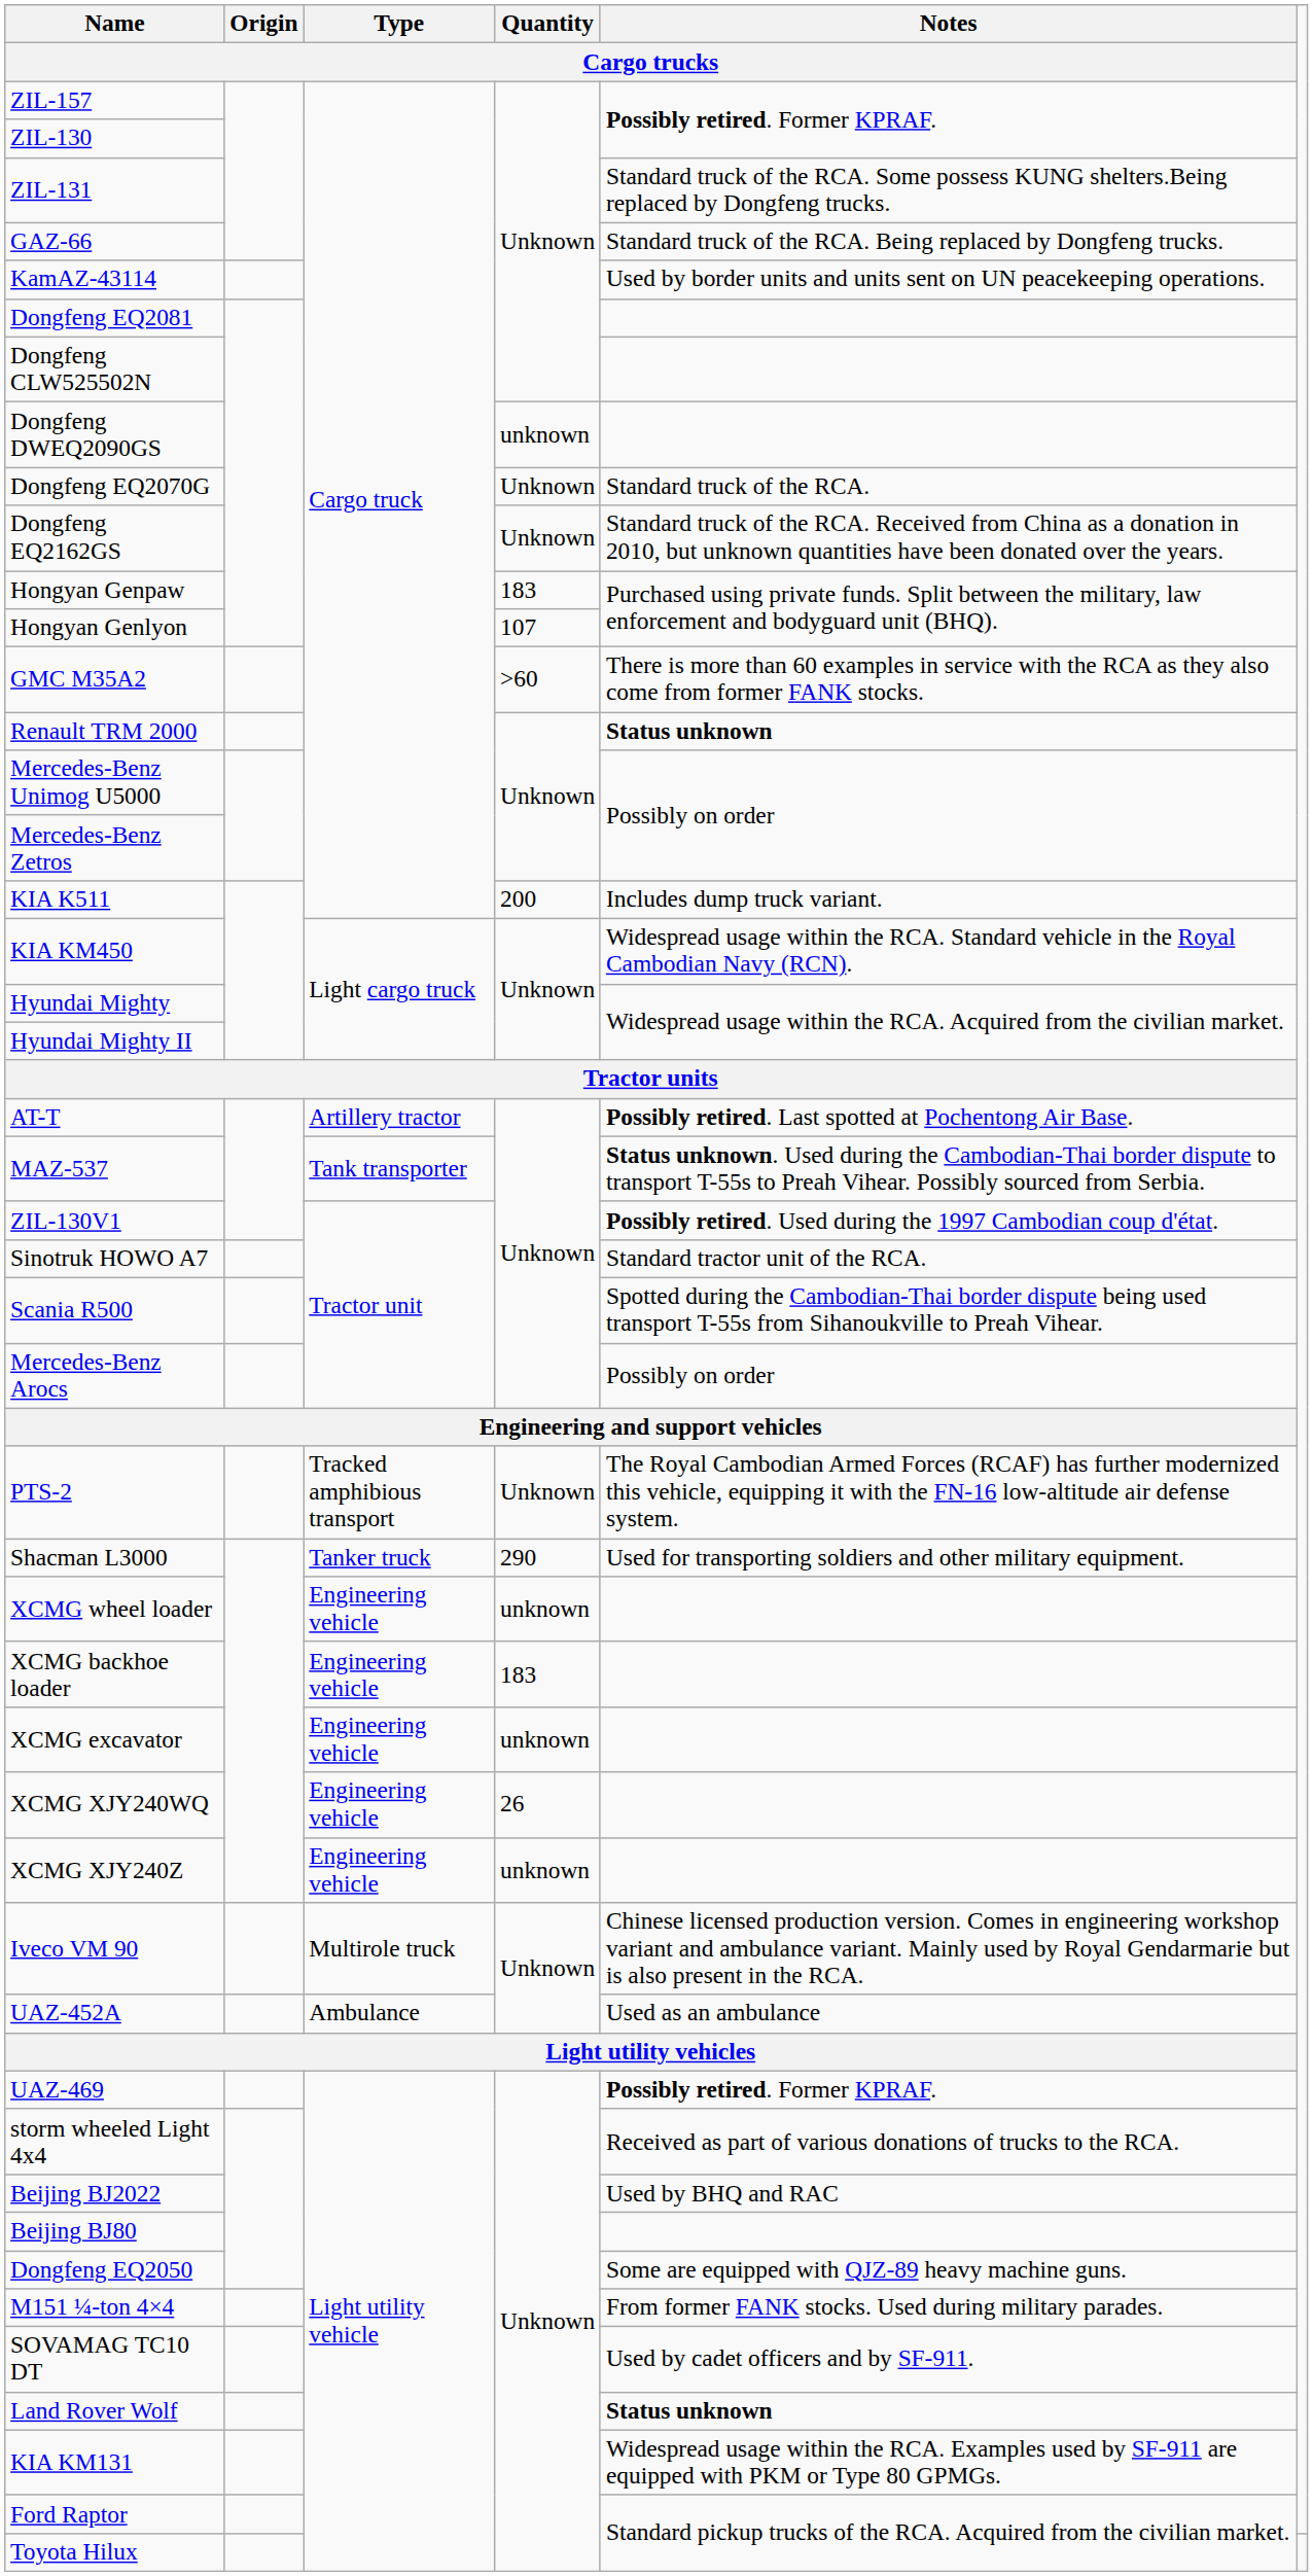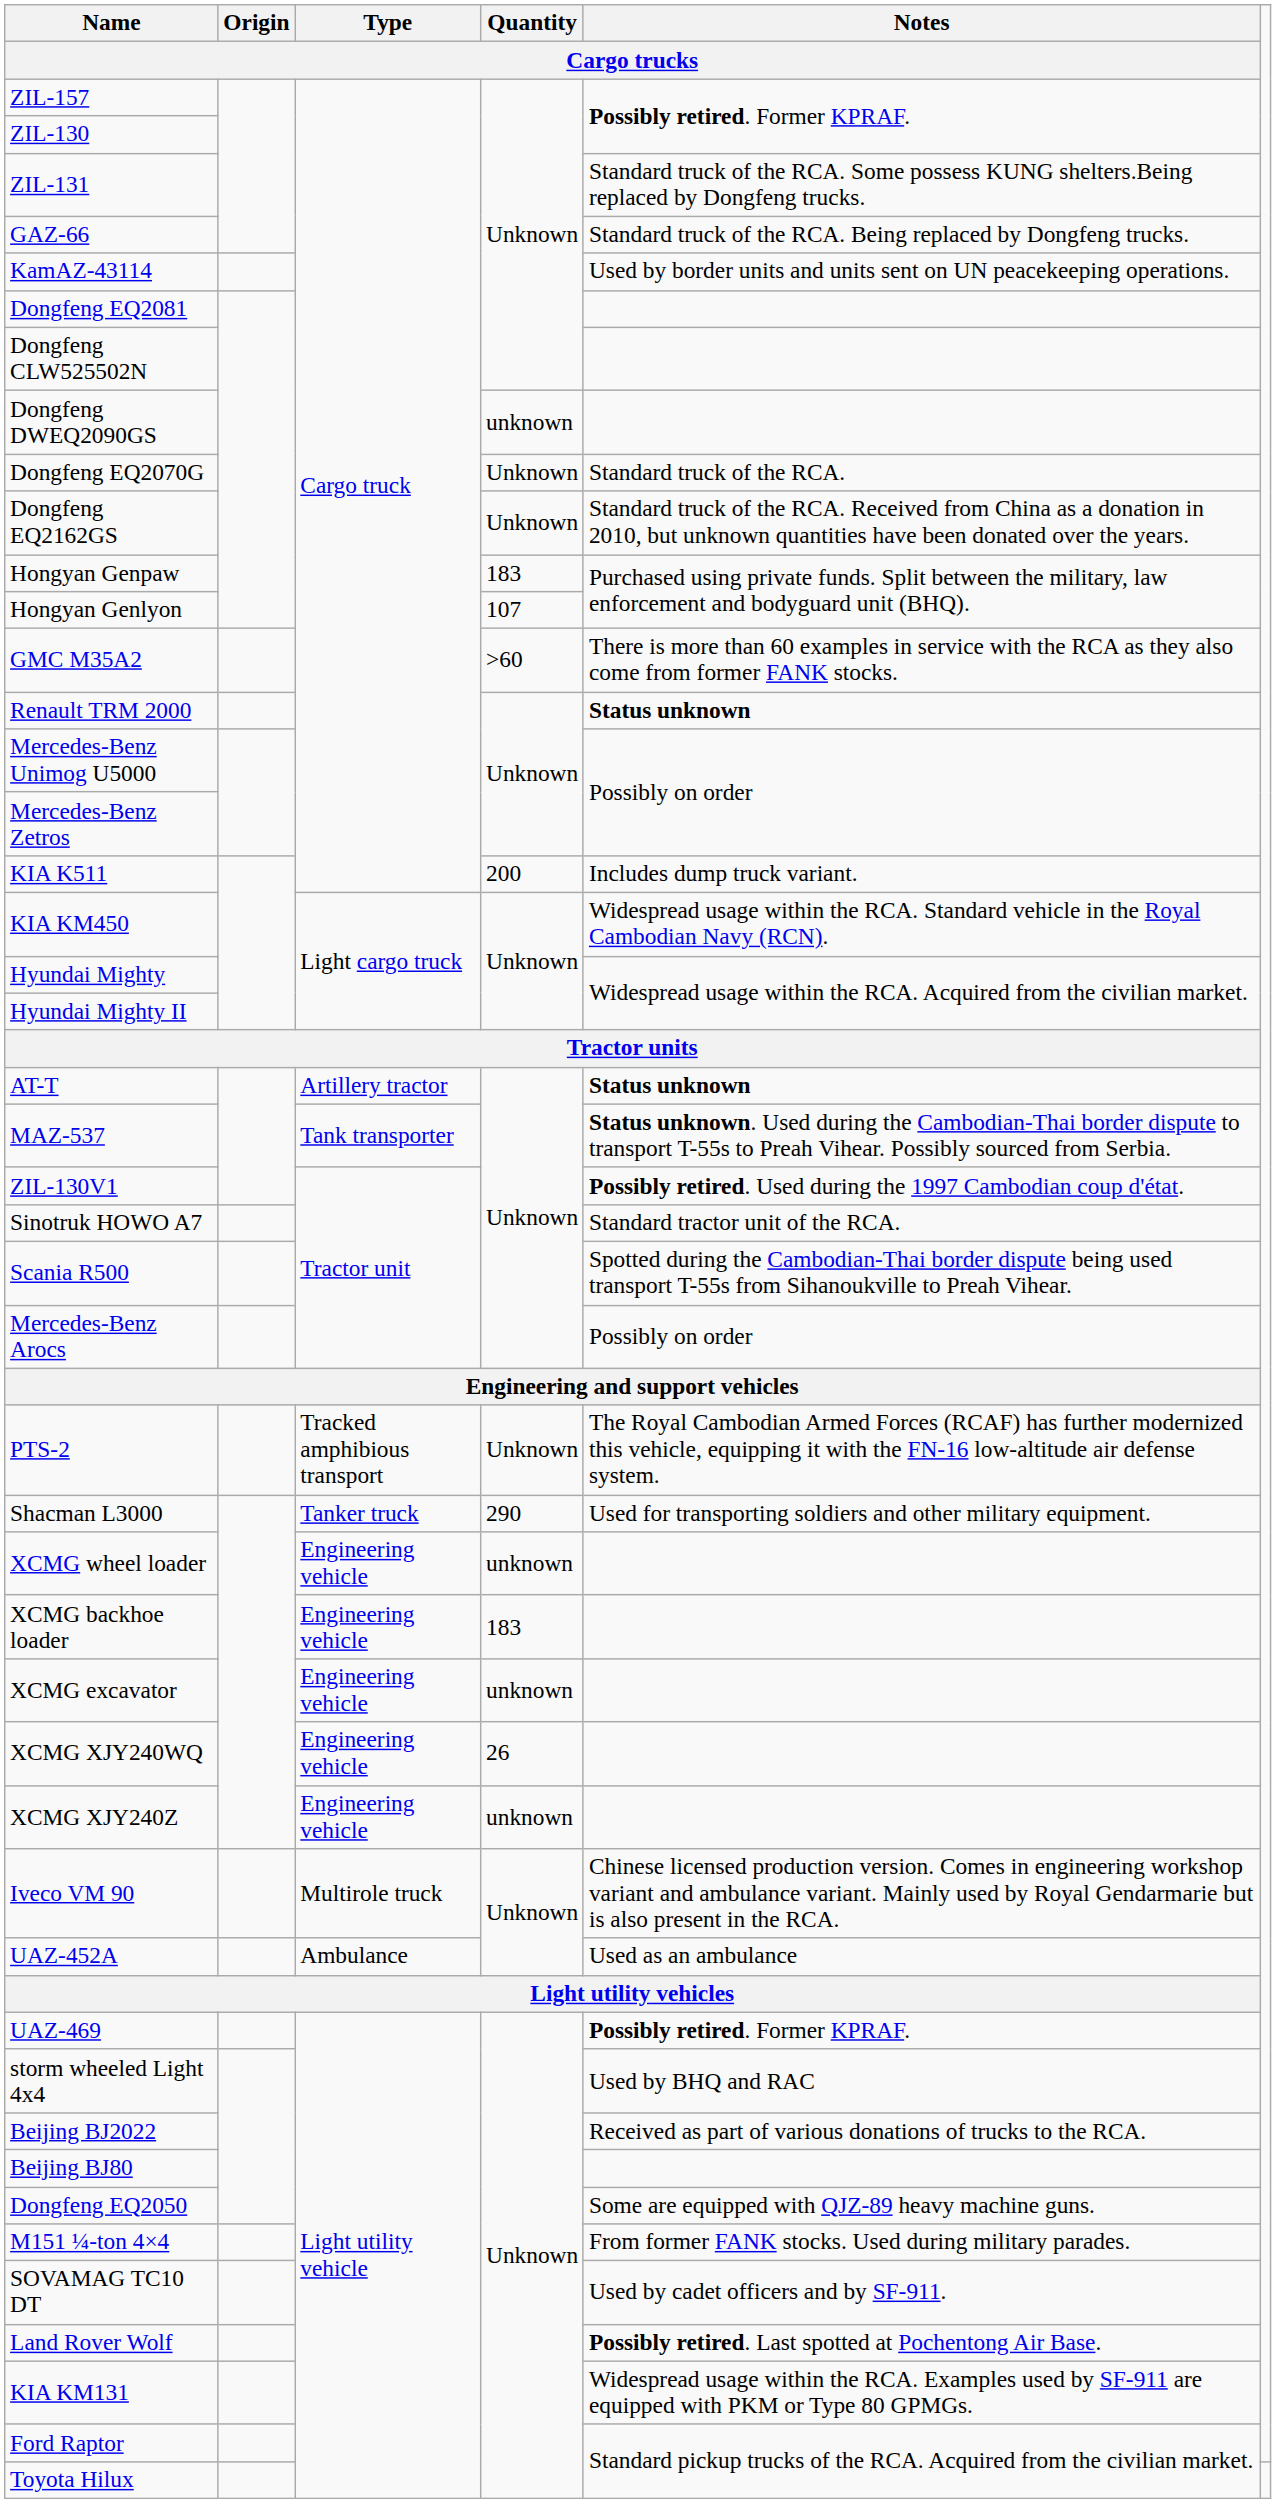 <table class="wikitable">
 <tr>
 <th>Name</th>
 <th>Origin</th>
 <th>Type</th>
 <th>Quantity</th>
 <th>Notes</th>
 </tr>
 <tr>
 <th colspan="5"><a href='#'>Cargo trucks</a></th>
 </tr>
 <tr>
 <td><a href='#'>ZIL-157</a></td>
 <td rowspan="4"></td>
 <td rowspan="17"><a href='#'>Cargo truck</a></td>
 <td rowspan="7">Unknown</td>
 <td rowspan="2"><strong>Possibly retired</strong>. Former <a href='#'>KPRAF</a>.</td>
 </tr>
 <tr>
 <td><a href='#'>ZIL-130</a></td>
 </tr>
 <tr>
 <td><a href='#'>ZIL-131</a></td>
 <td>Standard truck of the RCA. Some possess KUNG shelters.Being replaced by Dongfeng trucks.</td>
 </tr>
 <tr>
 <td><a href='#'>GAZ-66</a></td>
 <td>Standard truck of the RCA. Being replaced by Dongfeng trucks.</td>
 </tr>
 <tr>
 <td><a href='#'>KamAZ-43114</a></td>
 <td></td>
 <td>Used by border units and units sent on UN peacekeeping operations.</td>
 </tr>
 <tr>
 <td><a href='#'>Dongfeng EQ2081</a></td>
 <td rowspan="7"></td>
 <td></td>
 </tr>
 <tr>
 <td>Dongfeng CLW525502N</td>
 <td></td>
 </tr>
 <tr>
 <td>Dongfeng DWEQ2090GS</td>
 <td>unknown</td>
 <td></td>
 </tr>
 <tr>
 <td>Dongfeng EQ2070G</td>
 <td>Unknown</td>
 <td>Standard truck of the RCA.</td>
 </tr>
 <tr>
 <td>Dongfeng EQ2162GS</td>
 <td>Unknown</td>
 <td>Standard truck of the RCA. Received from China as a donation in 2010, but unknown quantities have been donated over the years.</td>
 </tr>
 <tr>
 <td>Hongyan Genpaw</td>
 <td>183</td>
 <td rowspan="2">Purchased using private funds. Split between the military, law enforcement and bodyguard unit (BHQ).</td>
 </tr>
 <tr>
 <td>Hongyan Genlyon</td>
 <td>107</td>
 </tr>
 <tr>
 <td><a href='#'>GMC M35A2</a></td>
 <td></td>
 <td>>60</td>
 <td>There is more than 60 examples in service with the RCA as they also come from former <a href='#'>FANK</a> stocks.</td>
 </tr>
 <tr>
 <td><a href='#'>Renault TRM 2000</a></td>
 <td></td>
 <td rowspan="3">Unknown</td>
 <td><strong>Status unknown</strong></td>
 </tr>
 <tr>
 <td><a href='#'>Mercedes-Benz Unimog</a> U5000</td>
 <td rowspan="2"></td>
 <td rowspan="2">Possibly on order</td>
 </tr>
 <tr>
 <td><a href='#'>Mercedes-Benz Zetros</a></td>
 </tr>
 <tr>
 <td><a href='#'>KIA K511</a></td>
 <td rowspan="4"></td>
 <td>200</td>
 <td>Includes dump truck variant.</td>
 </tr>
 <tr>
 <td><a href='#'>KIA KM450</a></td>
 <td rowspan="3">Light <a href='#'>cargo truck</a></td>
 <td rowspan="3">Unknown</td>
 <td>Widespread usage within the RCA. Standard vehicle in the <a href='#'>Royal Cambodian Navy (RCN)</a>.</td>
 </tr>
 <tr>
 <td><a href='#'>Hyundai Mighty</a></td>
 <td rowspan="2">Widespread usage within the RCA. Acquired from the civilian market.</td>
 </tr>
 <tr>
 <td><a href='#'>Hyundai Mighty II</a></td>
 </tr>
 <tr>
 <th colspan="5"><a href='#'>Tractor units</a></th>
 </tr>
 <tr>
 <td><a href='#'>AT-T</a></td>
 <td rowspan="3"></td>
 <td><a href='#'>Artillery tractor</a></td>
 <td rowspan="6">Unknown</td>
-<td><strong>Possibly retired</strong>. Last spotted at <a href='#'>Pochentong Air Base</a>.</td>
+<td><strong>Status unknown</strong></td>
 </tr>
 <tr>
 <td><a href='#'>MAZ-537</a></td>
 <td><a href='#'>Tank transporter</a></td>
 <td><strong>Status unknown</strong>. Used during the <a href='#'>Cambodian-Thai border dispute</a> to transport T-55s to Preah Vihear. Possibly sourced from Serbia.</td>
 </tr>
 <tr>
 <td><a href='#'>ZIL-130V1</a></td>
 <td rowspan="4"><a href='#'>Tractor unit</a></td>
 <td><strong>Possibly retired</strong>. Used during the <a href='#'>1997 Cambodian coup d'état</a>.</td>
 </tr>
 <tr>
 <td>Sinotruk HOWO A7</td>
 <td></td>
 <td>Standard tractor unit of the RCA.</td>
 </tr>
 <tr>
 <td><a href='#'>Scania R500</a></td>
 <td></td>
 <td>Spotted during the <a href='#'>Cambodian-Thai border dispute</a> being used transport T-55s from Sihanoukville to Preah Vihear.</td>
 </tr>
 <tr>
 <td><a href='#'>Mercedes-Benz Arocs</a></td>
 <td></td>
 <td>Possibly on order</td>
 </tr>
 <tr>
 <th colspan="5">Engineering and support vehicles</th>
 </tr>
 <tr>
 <td><a href='#'>PTS-2</a></td>
 <td></td>
 <td>Tracked amphibious transport</td>
 <td>Unknown</td>
 <td>The Royal Cambodian Armed Forces (RCAF) has further modernized this vehicle, equipping it with the <a href='#'>FN-16</a> low-altitude air defense system.</td>
 </tr>
 <tr>
 <td>Shacman L3000</td>
 <td rowspan="6"></td>
 <td><a href='#'>Tanker truck</a></td>
 <td>290</td>
 <td>Used for transporting soldiers and other military equipment.</td>
 </tr>
 <tr>
 <td><a href='#'>XCMG</a> wheel loader</td>
 <td><a href='#'>Engineering vehicle</a></td>
 <td>unknown</td>
 <td></td>
 </tr>
 <tr>
 <td>XCMG backhoe loader</td>
 <td><a href='#'>Engineering vehicle</a></td>
 <td>183</td>
 <td></td>
 </tr>
 <tr>
 <td>XCMG excavator</td>
 <td><a href='#'>Engineering vehicle</a></td>
 <td>unknown</td>
 <td></td>
 </tr>
 <tr>
 <td>XCMG XJY240WQ</td>
 <td><a href='#'>Engineering vehicle</a></td>
 <td>26</td>
 <td></td>
 </tr>
 <tr>
 <td>XCMG XJY240Z</td>
 <td><a href='#'>Engineering vehicle</a></td>
 <td>unknown</td>
 <td></td>
 </tr>
 <tr>
 <td><a href='#'>Iveco VM 90</a></td>
 <td><br></td>
 <td>Multirole truck</td>
 <td rowspan="2">Unknown</td>
 <td>Chinese licensed production version. Comes in engineering workshop variant and ambulance variant. Mainly used by Royal Gendarmarie but is also present in the RCA.</td>
 </tr>
 <tr>
 <td><a href='#'>UAZ-452A</a></td>
 <td></td>
 <td>Ambulance</td>
 <td>Used as an ambulance</td>
 </tr>
 <tr>
 <th colspan="5"><a href='#'>Light utility vehicles</a></th>
 </tr>
 <tr>
 <td><a href='#'>UAZ-469</a></td>
 <td></td>
 <td rowspan="11"><a href='#'>Light utility vehicle</a></td>
 <td rowspan="11">Unknown</td>
 <td><strong>Possibly retired</strong>. Former <a href='#'>KPRAF</a>.</td>
 </tr>
 <tr>
 <td>storm wheeled Light 4x4</td>
 <td rowspan="4"></td>
-<td>Received as part of various donations of trucks to the RCA.</td>
+<td>Used by BHQ and RAC</td>
 </tr>
 <tr>
 <td><a href='#'>Beijing BJ2022</a></td>
-<td>Used by BHQ and RAC</td>
+<td>Received as part of various donations of trucks to the RCA.</td>
 </tr>
 <tr>
 <td><a href='#'>Beijing BJ80</a></td>
 <td></td>
 </tr>
 <tr>
 <td><a href='#'>Dongfeng EQ2050</a></td>
 <td>Some are equipped with <a href='#'>QJZ-89</a> heavy machine guns.</td>
 </tr>
 <tr>
 <td><a href='#'>M151 ¼-ton 4×4</a></td>
 <td></td>
 <td>From former <a href='#'>FANK</a> stocks. Used during military parades.</td>
 </tr>
 <tr>
 <td>SOVAMAG TC10 DT</td>
 <td></td>
 <td>Used by cadet officers and by <a href='#'>SF-911</a>.</td>
 </tr>
 <tr>
 <td><a href='#'>Land Rover Wolf</a></td>
 <td></td>
-<td><strong>Status unknown</strong></td>
+<td><strong>Possibly retired</strong>. Last spotted at <a href='#'>Pochentong Air Base</a>.</td>
 </tr>
 <tr>
 <td><a href='#'>KIA KM131</a></td>
 <td></td>
 <td>Widespread usage within the RCA. Examples used by <a href='#'>SF-911</a> are equipped with PKM or Type 80 GPMGs.</td>
 </tr>
 <tr>
 <td><a href='#'>Ford Raptor</a></td>
 <td></td>
 <td rowspan="2">Standard pickup trucks of the RCA. Acquired from the civilian market.</td>
 </tr>
 <tr>
 <td><a href='#'>Toyota Hilux</a></td>
 <td></td>
 <td></td>
 </tr>
 </table>
